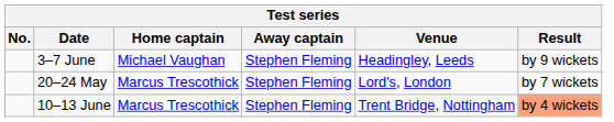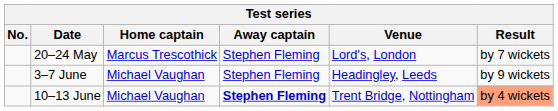 <table class="wikitable">
 <tr>
 <th colspan="6">Test series</th>
 </tr>
 <tr>
 <th>No.</th>
 <th>Date</th>
 <th>Home captain</th>
 <th>Away captain</th>
 <th>Venue</th>
 <th>Result</th>
 </tr>
 <tr>
 <td></td>
+<td>20–24 May</td>
+<td><a href='#'>Marcus Trescothick</a></td>
+<td><a href='#'>Stephen Fleming</a></td>
+<td><a href='#'>Lord's</a>, <a href='#'>London</a></td>
+<td> by 7 wickets</td>
+</tr>
+<tr>
+<td></td>
 <td>3–7 June</td>
 <td><a href='#'>Michael Vaughan</a></td>
 <td><a href='#'>Stephen Fleming</a></td>
 <td><a href='#'>Headingley</a>, <a href='#'>Leeds</a></td>
 <td> by 9 wickets</td>
 </tr>
 <tr>
 <td></td>
-<td>20–24 May</td>
-<td><a href='#'>Marcus Trescothick</a></td>
-<td><a href='#'>Stephen Fleming</a></td>
-<td><a href='#'>Lord's</a>, <a href='#'>London</a></td>
-<td> by 7 wickets</td>
-</tr>
-<tr>
-<td></td>
 <td>10–13 June</td>
-<td><a href='#'>Marcus Trescothick</a></td>
-<td><a href='#'>Stephen Fleming</a></td>
+<td><a href='#'>Michael Vaughan</a></td>
+<td><strong><a href='#'>Stephen Fleming</a></strong></td>
 <td><a href='#'>Trent Bridge</a>, <a href='#'>Nottingham</a></td>
 <td style="background: lightsalmon;"> by 4 wickets</td>
 </tr>
 </table>
